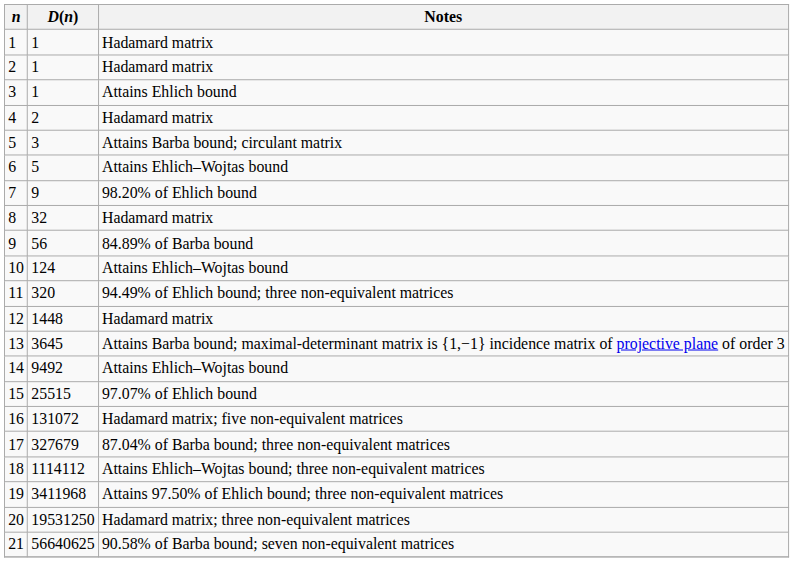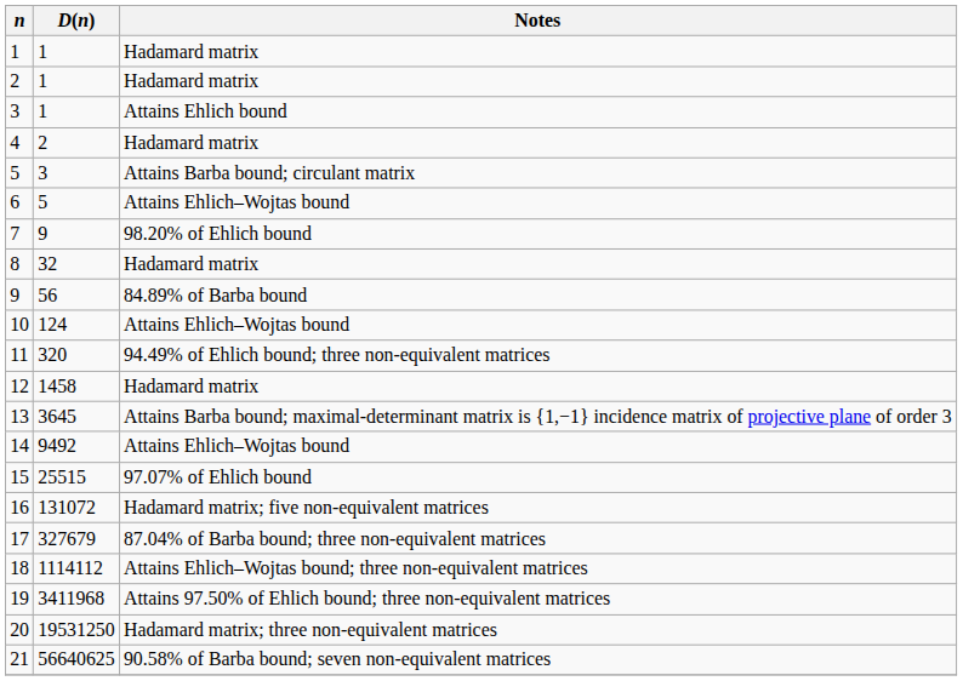 <table class="wikitable">
 <tr>
 <th><em>n</em></th>
 <th><em>D</em>(<em>n</em>)</th>
 <th>Notes</th>
 </tr>
 <tr>
 <td>1</td>
 <td>1</td>
 <td>Hadamard matrix</td>
 </tr>
 <tr>
 <td>2</td>
 <td>1</td>
 <td>Hadamard matrix</td>
 </tr>
 <tr>
 <td>3</td>
 <td>1</td>
 <td>Attains Ehlich bound</td>
 </tr>
 <tr>
 <td>4</td>
 <td>2</td>
 <td>Hadamard matrix</td>
 </tr>
 <tr>
 <td>5</td>
 <td>3</td>
 <td>Attains Barba bound; circulant matrix</td>
 </tr>
 <tr>
 <td>6</td>
 <td>5</td>
 <td>Attains Ehlich–Wojtas bound</td>
 </tr>
 <tr>
 <td>7</td>
 <td>9</td>
 <td>98.20% of Ehlich bound</td>
 </tr>
 <tr>
 <td>8</td>
 <td>32</td>
 <td>Hadamard matrix</td>
 </tr>
 <tr>
 <td>9</td>
 <td>56</td>
 <td>84.89% of Barba bound</td>
 </tr>
 <tr>
 <td>10</td>
 <td>124</td>
 <td>Attains Ehlich–Wojtas bound</td>
 </tr>
 <tr>
 <td>11</td>
 <td>320</td>
 <td>94.49% of Ehlich bound; three non-equivalent matrices</td>
 </tr>
 <tr>
 <td>12</td>
-<td>1448</td>
+<td>1458</td>
 <td>Hadamard matrix</td>
 </tr>
 <tr>
 <td>13</td>
 <td>3645</td>
 <td>Attains Barba bound; maximal-determinant matrix is {1,−1} incidence matrix of <a href='#'>projective plane</a> of order 3</td>
 </tr>
 <tr>
 <td>14</td>
 <td>9492</td>
 <td>Attains Ehlich–Wojtas bound</td>
 </tr>
 <tr>
 <td>15</td>
 <td>25515</td>
 <td>97.07% of Ehlich bound</td>
 </tr>
 <tr>
 <td>16</td>
 <td>131072</td>
 <td>Hadamard matrix; five non-equivalent matrices</td>
 </tr>
 <tr>
 <td>17</td>
 <td>327679</td>
 <td>87.04% of Barba bound; three non-equivalent matrices</td>
 </tr>
 <tr>
 <td>18</td>
 <td>1114112</td>
 <td>Attains Ehlich–Wojtas bound; three non-equivalent matrices</td>
 </tr>
 <tr>
 <td>19</td>
 <td>3411968</td>
 <td>Attains 97.50% of Ehlich bound; three non-equivalent matrices</td>
 </tr>
 <tr>
 <td>20</td>
 <td>19531250</td>
 <td>Hadamard matrix; three non-equivalent matrices</td>
 </tr>
 <tr>
 <td>21</td>
 <td>56640625</td>
 <td>90.58% of Barba bound; seven non-equivalent matrices</td>
 </tr>
 <tr>
 </tr>
 </table>
